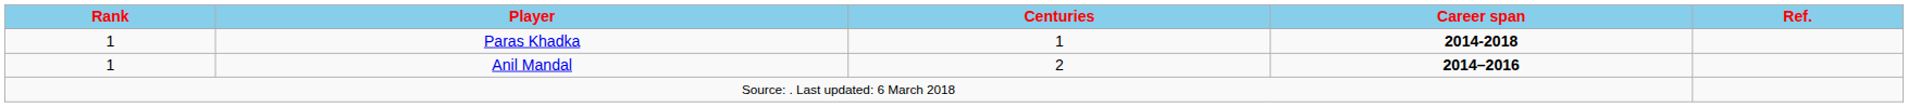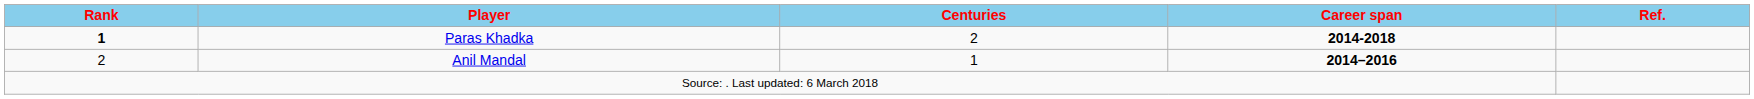 <table style="width:100%; text-align:center;" class="wikitable">
 <tr style="background:#9cf;">
 <th style="background:SkyBlue; color:Red; width:5%;" scope="col">Rank</th>
 <th style="background:SkyBlue; color:Red; width:15%;" scope="col">Player</th>
 <th style="background:SkyBlue; color:Red; width:10%;" scope="col">Centuries</th>
 <th style="background:SkyBlue; color:Red; width:10%;" scope="col">Career span</th>
 <th style="background:SkyBlue; color:Red; width:5%;" scope="col">Ref.</th>
 </tr>
 <tr>
-<td>1</td>
+<td><strong>1</strong></td>
 <td><a href='#'>Paras Khadka</a></td>
-<td>1</td>
+<td>2</td>
 <td><strong>2014-2018</strong></td>
 <td></td>
 </tr>
 <tr>
+<td>2</td>
+<td><a href='#'>Anil Mandal</a></td>
 <td>1</td>
-<td><a href='#'>Anil Mandal</a></td>
-<td>2</td>
 <td><strong>2014–2016</strong></td>
 <td></td>
 </tr>
 <tr>
 <td colspan="4"><small>Source: . Last updated: 6 March 2018</small></td>
 <td></td>
 </tr>
 </table>
